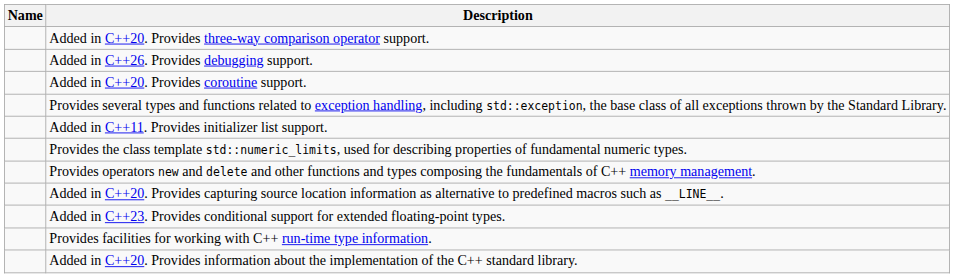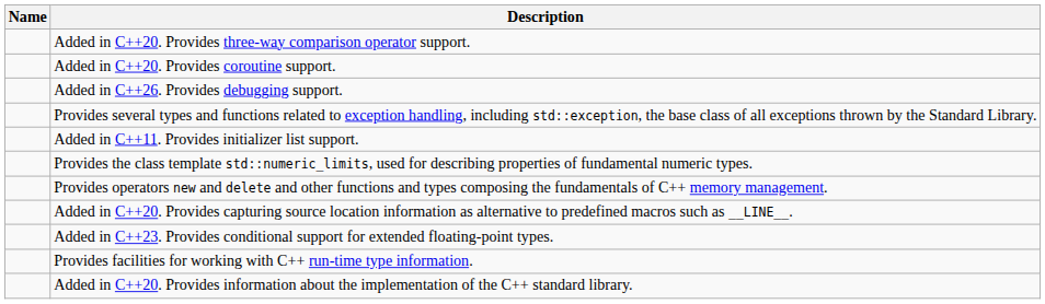 <table class="wikitable">
 <tr>
 <th>Name</th>
 <th>Description</th>
 </tr>
 <tr>
 <td></td>
 <td>Added in <a href='#'>C++20</a>. Provides <a href='#'>three-way comparison operator</a> support.</td>
 </tr>
 <tr>
 <td></td>
-<td>Added in <a href='#'>C++26</a>. Provides <a href='#'>debugging</a> support.</td>
+<td>Added in <a href='#'>C++20</a>. Provides <a href='#'>coroutine</a> support.</td>
 </tr>
 <tr>
 <td></td>
-<td>Added in <a href='#'>C++20</a>. Provides <a href='#'>coroutine</a> support.</td>
+<td>Added in <a href='#'>C++26</a>. Provides <a href='#'>debugging</a> support.</td>
 </tr>
 <tr>
 <td></td>
 <td>Provides several types and functions related to <a href='#'>exception handling</a>, including <code>std::exception</code>, the base class of all exceptions thrown by the Standard Library.</td>
 </tr>
 <tr>
 <td></td>
 <td>Added in <a href='#'>C++11</a>. Provides initializer list support.</td>
 </tr>
 <tr>
 <td></td>
 <td>Provides the class template <code>std::numeric_limits</code>, used for describing properties of fundamental numeric types.</td>
 </tr>
 <tr>
 <td></td>
 <td>Provides operators <code>new</code> and <code>delete</code> and other functions and types composing the fundamentals of C++ <a href='#'>memory management</a>.</td>
 </tr>
 <tr>
 <td></td>
 <td>Added in <a href='#'>C++20</a>. Provides capturing source location information as alternative to predefined macros such as <code>__LINE__</code>.</td>
 </tr>
 <tr>
 <td></td>
 <td>Added in <a href='#'>C++23</a>. Provides conditional support for extended floating-point types.</td>
 </tr>
 <tr>
 <td></td>
 <td>Provides facilities for working with C++ <a href='#'>run-time type information</a>.</td>
 </tr>
 <tr>
 <td></td>
 <td>Added in <a href='#'>C++20</a>. Provides information about the implementation of the C++ standard library.</td>
 </tr>
 </table>
